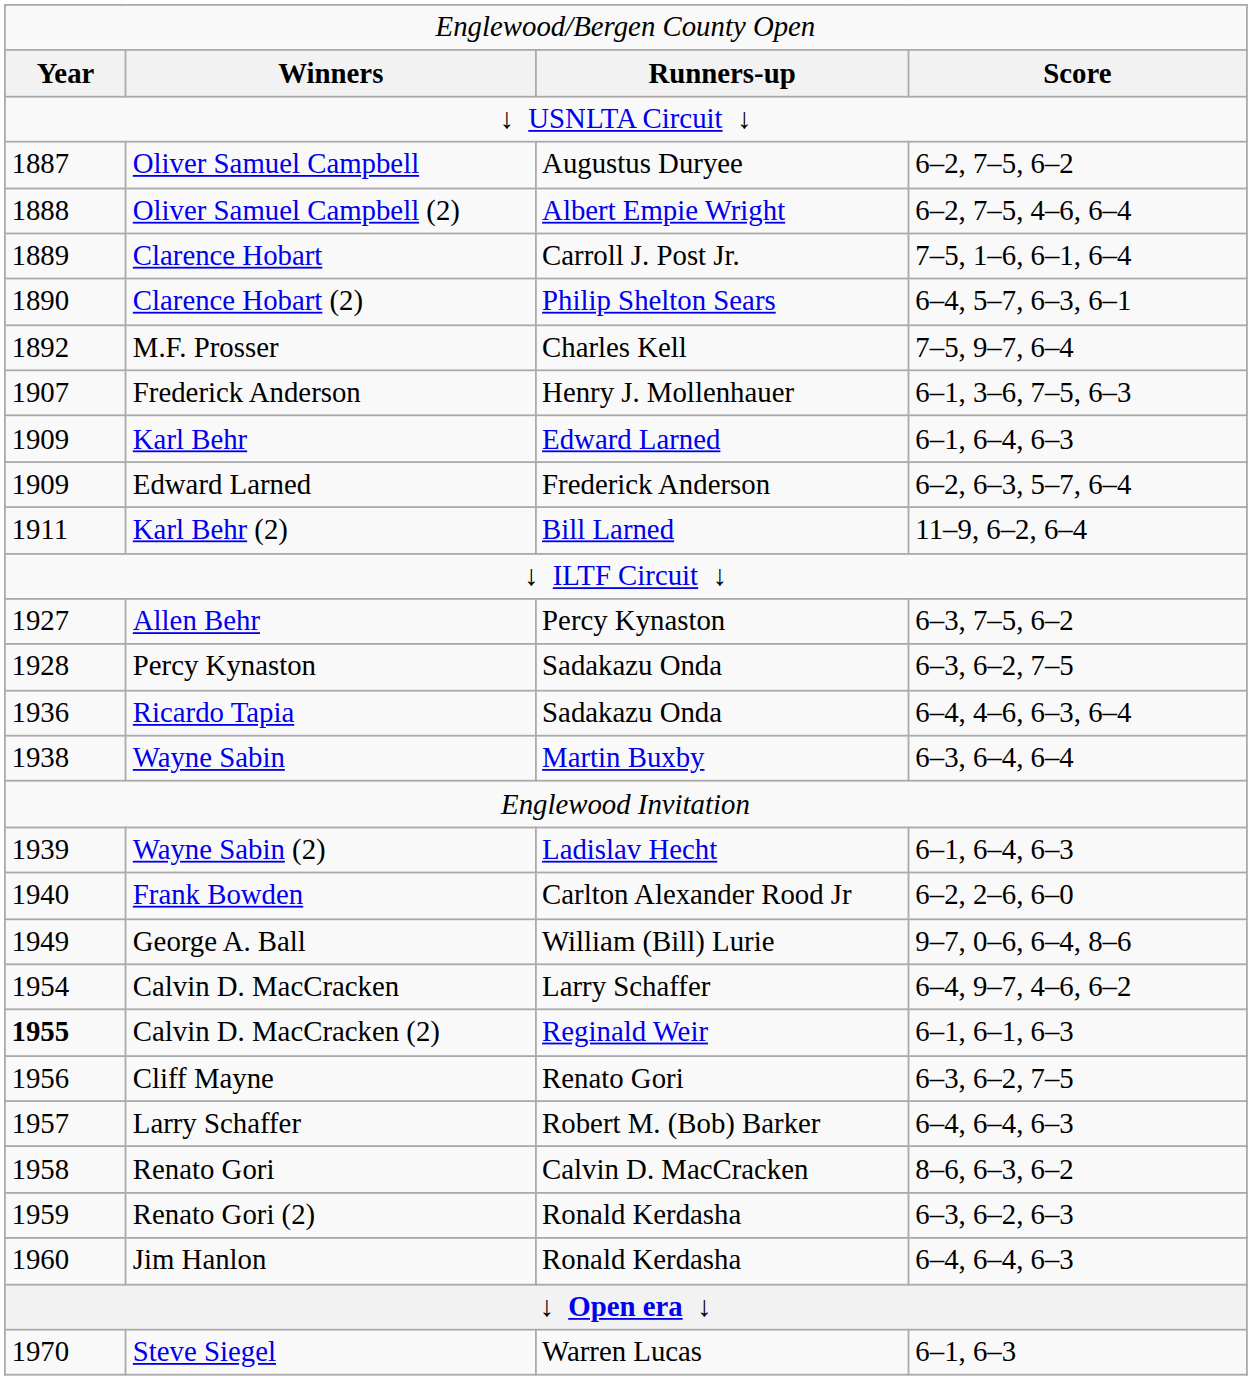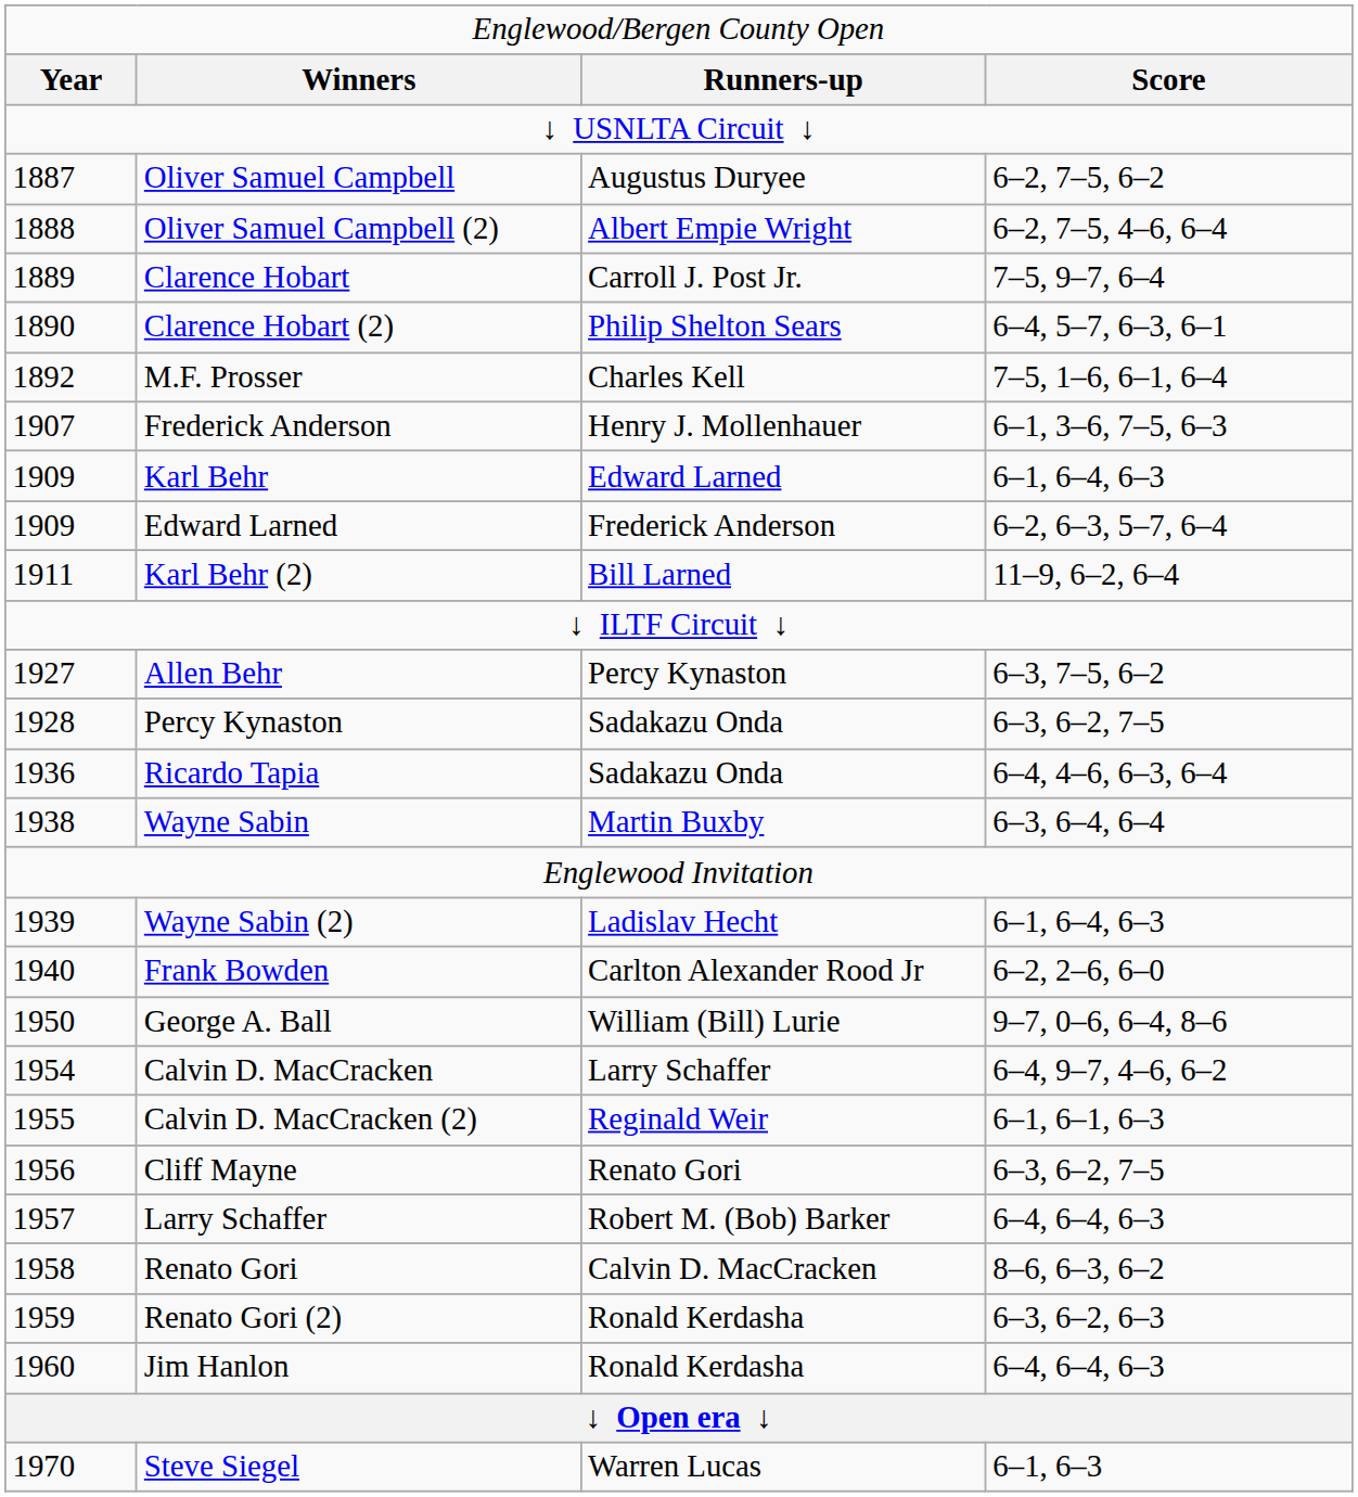 <table class="wikitable sortable">
 <tr>
 <td colspan=4 align=center><em>Englewood/Bergen County Open</em></td>
 </tr>
 <tr>
 <th style="width:60px;">Year</th>
 <th style="width:220px;">Winners</th>
 <th style="width:200px;">Runners-up</th>
 <th style="width:180px;">Score</th>
 </tr>
 <tr>
 <td colspan=4 align=center>↓  <a href='#'>USNLTA Circuit</a>  ↓</td>
 </tr>
 <tr>
 <td>1887</td>
 <td> <a href='#'>Oliver Samuel Campbell</a></td>
 <td> Augustus Duryee</td>
 <td>6–2, 7–5, 6–2</td>
 </tr>
 <tr>
 <td>1888</td>
 <td> <a href='#'>Oliver Samuel Campbell</a> (2)</td>
 <td> <a href='#'>Albert Empie Wright</a></td>
 <td>6–2, 7–5, 4–6, 6–4</td>
 </tr>
 <tr>
 <td>1889</td>
 <td> <a href='#'>Clarence Hobart</a></td>
 <td> Carroll J. Post Jr.</td>
-<td>7–5, 1–6, 6–1, 6–4</td>
+<td>7–5, 9–7, 6–4</td>
 </tr>
 <tr>
 <td>1890</td>
 <td> <a href='#'>Clarence Hobart</a> (2)</td>
 <td> <a href='#'>Philip Shelton Sears</a></td>
 <td>6–4, 5–7, 6–3, 6–1</td>
 </tr>
 <tr>
 <td>1892</td>
 <td> M.F. Prosser</td>
 <td> Charles Kell</td>
-<td>7–5, 9–7, 6–4</td>
+<td>7–5, 1–6, 6–1, 6–4</td>
 </tr>
 <tr>
 <td>1907</td>
 <td> Frederick Anderson</td>
 <td> Henry J. Mollenhauer</td>
 <td>6–1, 3–6, 7–5, 6–3</td>
 </tr>
 <tr>
 <td>1909</td>
 <td> <a href='#'>Karl Behr</a></td>
 <td> <a href='#'>Edward Larned</a></td>
 <td>6–1, 6–4, 6–3</td>
 </tr>
 <tr>
 <td>1909</td>
 <td> Edward Larned</td>
 <td> Frederick Anderson</td>
 <td>6–2, 6–3, 5–7, 6–4</td>
 </tr>
 <tr>
 <td>1911</td>
 <td> <a href='#'>Karl Behr</a> (2)</td>
 <td> <a href='#'>Bill Larned</a></td>
 <td>11–9, 6–2, 6–4</td>
 </tr>
 <tr>
 <td colspan=5 align=center>↓  <a href='#'>ILTF Circuit</a>  ↓</td>
 </tr>
 <tr>
 <td>1927</td>
 <td> <a href='#'>Allen  Behr</a></td>
 <td> Percy Kynaston</td>
 <td>6–3, 7–5, 6–2</td>
 </tr>
 <tr>
 <td>1928</td>
 <td> Percy Kynaston</td>
 <td> Sadakazu Onda</td>
 <td>6–3, 6–2, 7–5</td>
 </tr>
 <tr>
 <td>1936</td>
 <td> <a href='#'>Ricardo Tapia</a></td>
 <td> Sadakazu Onda</td>
 <td>6–4, 4–6, 6–3, 6–4</td>
 </tr>
 <tr>
 <td>1938</td>
 <td> <a href='#'>Wayne Sabin</a></td>
 <td> <a href='#'>Martin Buxby</a></td>
 <td>6–3, 6–4, 6–4</td>
 </tr>
 <tr>
 <td colspan=4 align=center><em>Englewood Invitation</em></td>
 </tr>
 <tr>
 <td>1939</td>
 <td> <a href='#'>Wayne Sabin</a> (2)</td>
 <td> <a href='#'>Ladislav Hecht</a></td>
 <td>6–1, 6–4, 6–3</td>
 </tr>
 <tr>
 <td>1940</td>
 <td> <a href='#'>Frank Bowden</a></td>
 <td> Carlton Alexander Rood Jr</td>
 <td>6–2, 2–6, 6–0</td>
 </tr>
 <tr>
-<td>1949</td>
+<td>1950</td>
 <td> George A. Ball</td>
 <td> William (Bill) Lurie</td>
 <td>9–7, 0–6, 6–4, 8–6</td>
 </tr>
 <tr>
 <td>1954</td>
 <td> Calvin D. MacCracken</td>
 <td> Larry Schaffer</td>
 <td>6–4, 9–7, 4–6, 6–2</td>
 </tr>
 <tr>
-<td><strong>1955</strong></td>
+<td>1955</td>
 <td> Calvin D. MacCracken (2)</td>
 <td> <a href='#'>Reginald Weir</a></td>
 <td>6–1, 6–1, 6–3</td>
 </tr>
 <tr>
 <td>1956</td>
 <td> Cliff Mayne</td>
 <td> Renato Gori</td>
 <td>6–3, 6–2, 7–5</td>
 </tr>
 <tr>
 <td>1957</td>
 <td> Larry Schaffer</td>
 <td> Robert M. (Bob) Barker</td>
 <td>6–4, 6–4, 6–3</td>
 </tr>
 <tr>
 <td>1958</td>
 <td> Renato Gori</td>
 <td> Calvin D. MacCracken</td>
 <td>8–6, 6–3, 6–2</td>
 </tr>
 <tr>
 <td>1959</td>
 <td> Renato Gori (2)</td>
 <td> Ronald Kerdasha</td>
 <td>6–3, 6–2, 6–3</td>
 </tr>
 <tr>
 <td>1960</td>
 <td> Jim Hanlon</td>
 <td> Ronald Kerdasha</td>
 <td>6–4, 6–4, 6–3</td>
 </tr>
 <tr>
 <th colspan=4 align=center>↓  <a href='#'>Open era</a>  ↓</th>
 </tr>
 <tr>
 <td>1970</td>
 <td> <a href='#'>Steve Siegel</a></td>
 <td>  Warren Lucas</td>
 <td>6–1, 6–3</td>
 </tr>
 </table>
